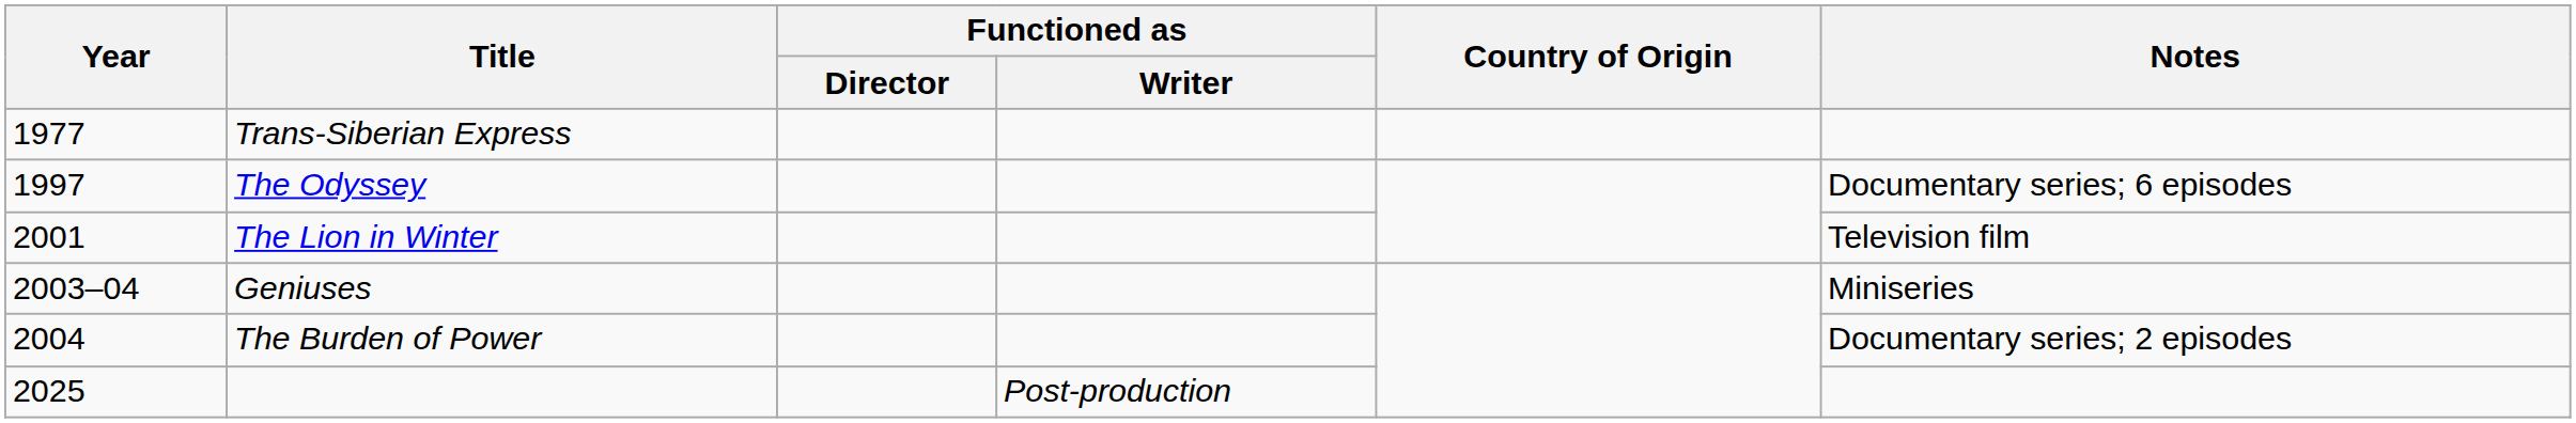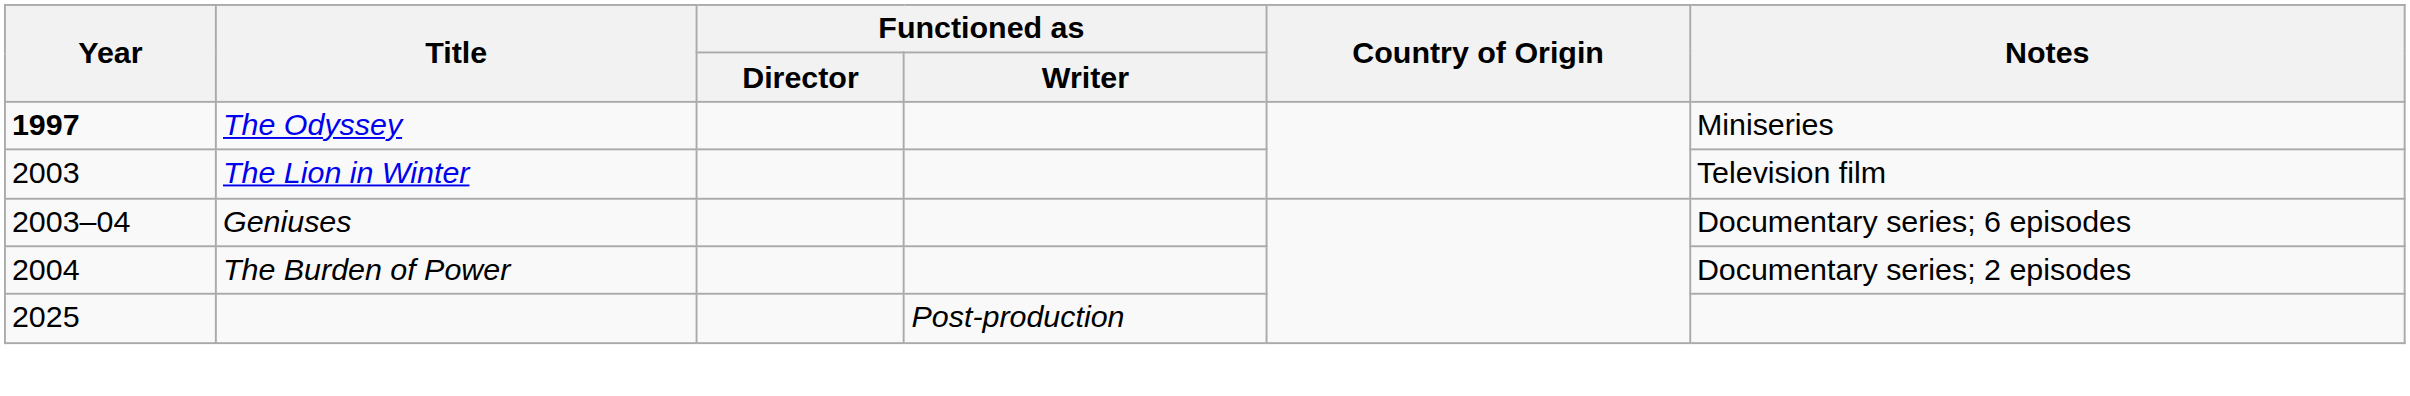 <table class="wikitable sortable" width="100%">
 <tr>
 <th rowspan="2">Year</th>
 <th rowspan="2">Title</th>
 <th colspan="2">Functioned as</th>
 <th rowspan="2">Country of Origin</th>
 <th rowspan="2">Notes</th>
 </tr>
 <tr>
 <th>Director</th>
 <th>Writer</th>
 </tr>
 <tr>
-<td>1977</td>
-<td><em>Trans-Siberian Express</em></td>
-<td></td>
-<td></td>
-<td></td>
-<td></td>
-</tr>
-<tr>
-<td>1997</td>
+<td><strong>1997</strong></td>
 <td><em><a href='#'>The Odyssey</a></em></td>
 <td></td>
 <td></td>
 <td rowspan="2"></td>
-<td>Documentary series; 6 episodes</td>
+<td>Miniseries</td>
 </tr>
 <tr>
-<td>2001</td>
+<td>2003</td>
 <td><em><a href='#'>The Lion in Winter</a></em></td>
 <td></td>
 <td></td>
 <td>Television film</td>
 </tr>
 <tr>
 <td>2003–04</td>
 <td><em>Geniuses</em></td>
 <td></td>
 <td></td>
 <td rowspan="3"></td>
-<td>Miniseries</td>
+<td>Documentary series; 6 episodes</td>
 </tr>
 <tr>
 <td>2004</td>
 <td><em>The Burden of Power</em></td>
 <td></td>
 <td></td>
 <td>Documentary series; 2 episodes</td>
 </tr>
 <tr>
 <td>2025</td>
 <td></td>
 <td></td>
 <td><em>Post-production</em></td>
 </tr>
 </table>
